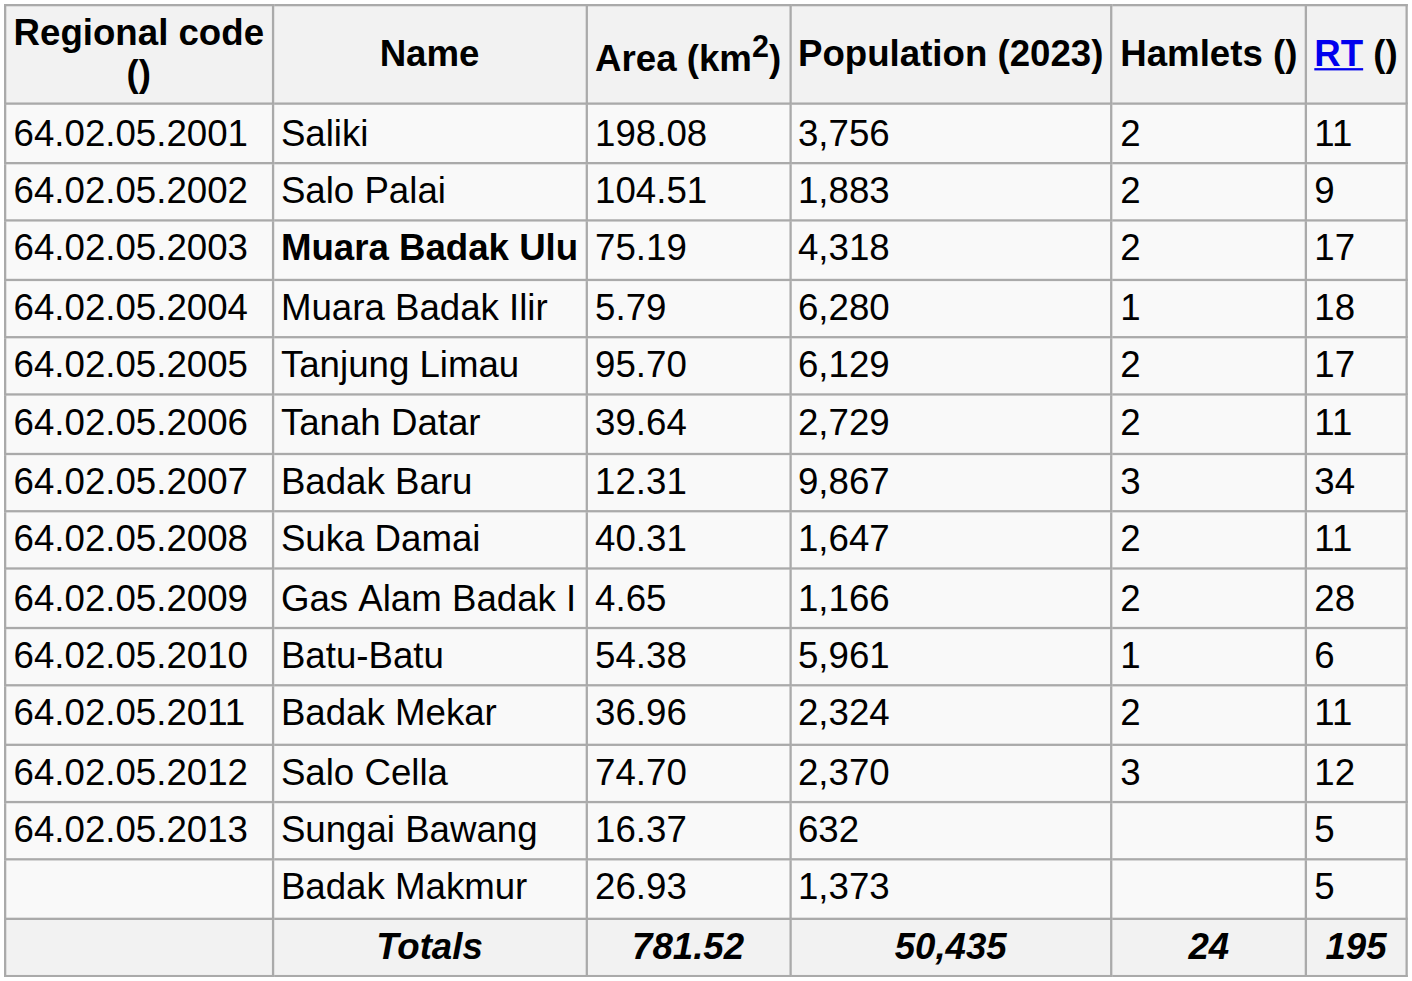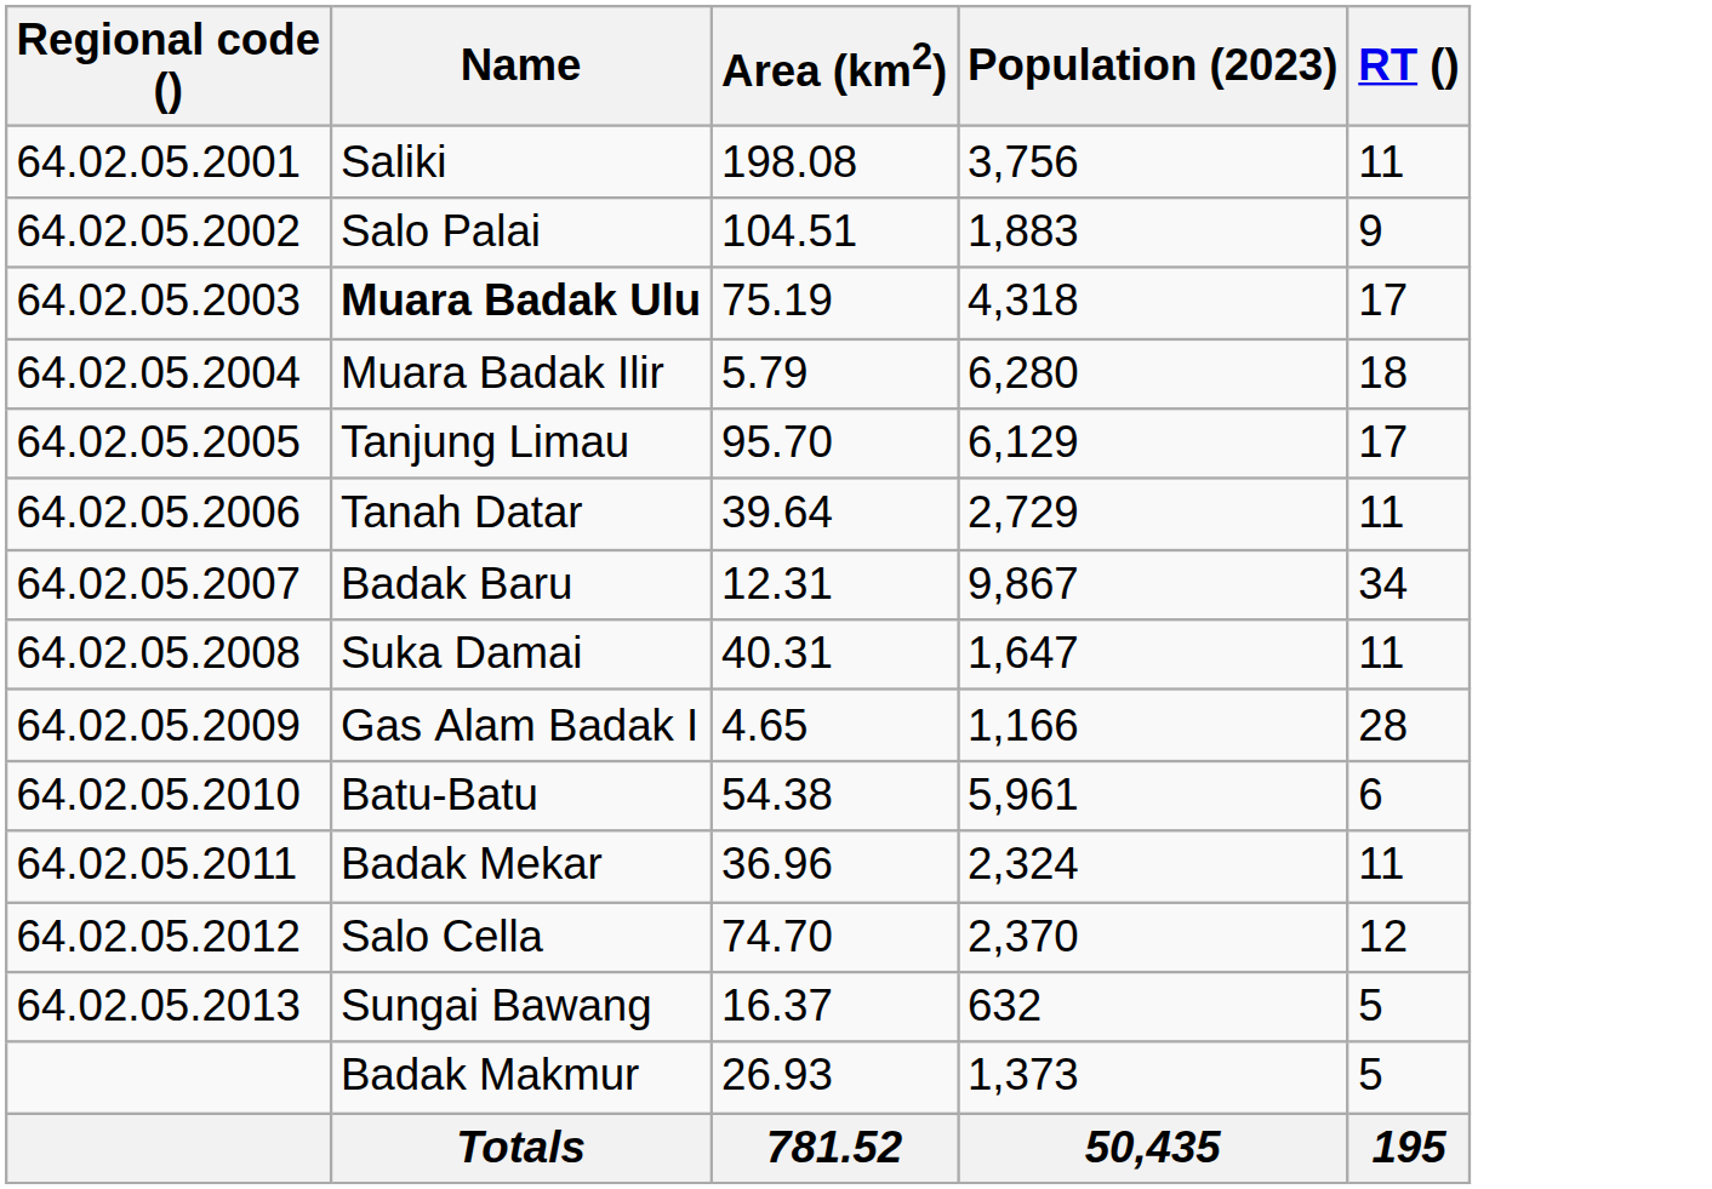 <table class="wikitable sortable">
 <tr>
 <th>Regional code<br>()</th>
 <th>Name</th>
 <th>Area (km<sup>2</sup>)</th>
 <th>Population (2023)</th>
-<th>Hamlets ()</th>
 <th><a href='#'>RT</a> ()</th>
 </tr>
 <tr>
 <td>64.02.05.2001</td>
 <td>Saliki</td>
 <td>198.08</td>
 <td>3,756</td>
-<td>2</td>
 <td>11</td>
 </tr>
 <tr>
 <td>64.02.05.2002</td>
 <td>Salo Palai</td>
 <td>104.51</td>
 <td>1,883</td>
-<td>2</td>
 <td>9</td>
 </tr>
 <tr>
 <td>64.02.05.2003</td>
 <td><strong>Muara Badak Ulu</strong></td>
 <td>75.19</td>
 <td>4,318</td>
-<td>2</td>
 <td>17</td>
 </tr>
 <tr>
 <td>64.02.05.2004</td>
 <td>Muara Badak Ilir</td>
 <td>5.79</td>
 <td>6,280</td>
-<td>1</td>
 <td>18</td>
 </tr>
 <tr>
 <td>64.02.05.2005</td>
 <td>Tanjung Limau</td>
 <td>95.70</td>
 <td>6,129</td>
-<td>2</td>
 <td>17</td>
 </tr>
 <tr>
 <td>64.02.05.2006</td>
 <td>Tanah Datar</td>
 <td>39.64</td>
 <td>2,729</td>
-<td>2</td>
 <td>11</td>
 </tr>
 <tr>
 <td>64.02.05.2007</td>
 <td>Badak Baru</td>
 <td>12.31</td>
 <td>9,867</td>
-<td>3</td>
 <td>34</td>
 </tr>
 <tr>
 <td>64.02.05.2008</td>
 <td>Suka Damai</td>
 <td>40.31</td>
 <td>1,647</td>
-<td>2</td>
 <td>11</td>
 </tr>
 <tr>
 <td>64.02.05.2009</td>
 <td>Gas Alam Badak I</td>
 <td>4.65</td>
 <td>1,166</td>
-<td>2</td>
 <td>28</td>
 </tr>
 <tr>
 <td>64.02.05.2010</td>
 <td>Batu-Batu</td>
 <td>54.38</td>
 <td>5,961</td>
-<td>1</td>
 <td>6</td>
 </tr>
 <tr>
 <td>64.02.05.2011</td>
 <td>Badak Mekar</td>
 <td>36.96</td>
 <td>2,324</td>
-<td>2</td>
 <td>11</td>
 </tr>
 <tr>
 <td>64.02.05.2012</td>
 <td>Salo Cella</td>
 <td>74.70</td>
 <td>2,370</td>
-<td>3</td>
 <td>12</td>
 </tr>
 <tr>
 <td>64.02.05.2013</td>
 <td>Sungai Bawang</td>
 <td>16.37</td>
 <td>632</td>
-<td></td>
 <td>5</td>
 </tr>
 <tr>
 <td></td>
 <td>Badak Makmur</td>
 <td>26.93</td>
 <td>1,373</td>
-<td></td>
 <td>5</td>
 </tr>
 <tr>
 <th></th>
 <th><em>Totals</em></th>
 <th><em>781.52</em></th>
 <th><em>50,435</em></th>
-<th><em>24</em></th>
 <th><em>195</em></th>
 </tr>
 </table>
